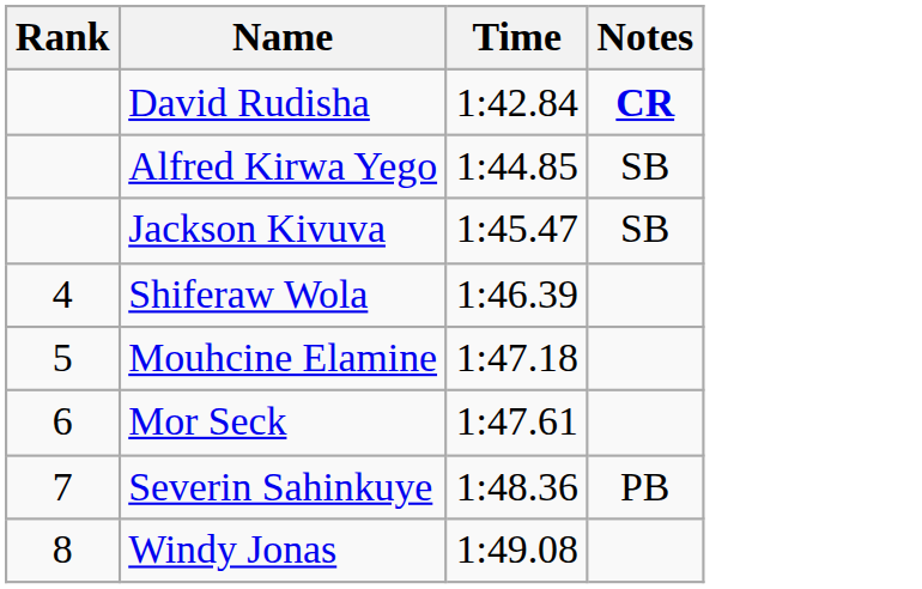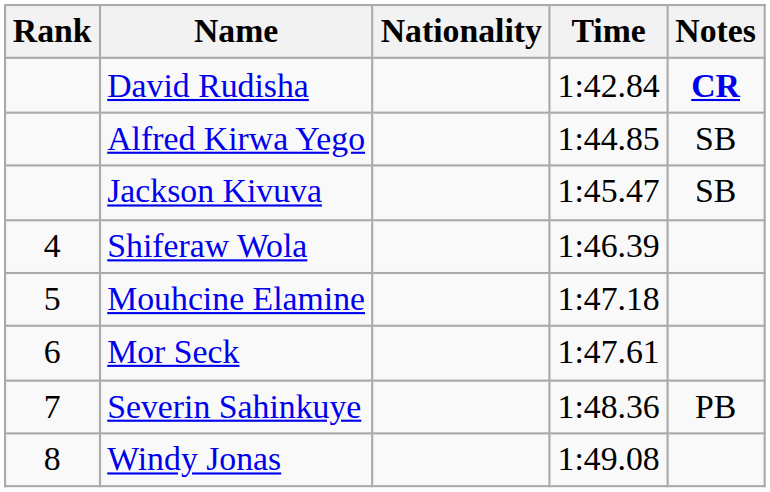 <table class="wikitable sortable" style="text-align:center">
 <tr>
 <th>Rank</th>
 <th>Name</th>
+<th>Nationality</th>
 <th>Time</th>
 <th>Notes</th>
 </tr>
 <tr>
 <td></td>
 <td align=left><a href='#'>David Rudisha</a></td>
+<td align=left></td>
 <td>1:42.84</td>
 <td><strong><a href='#'>CR</a></strong></td>
 </tr>
 <tr>
 <td></td>
 <td align=left><a href='#'>Alfred Kirwa Yego</a></td>
+<td align=left></td>
 <td>1:44.85</td>
 <td>SB</td>
 </tr>
 <tr>
 <td></td>
 <td align=left><a href='#'>Jackson Kivuva</a></td>
+<td align=left></td>
 <td>1:45.47</td>
 <td>SB</td>
 </tr>
 <tr>
 <td>4</td>
 <td align=left><a href='#'>Shiferaw Wola</a></td>
+<td align=left></td>
 <td>1:46.39</td>
 <td></td>
 </tr>
 <tr>
 <td>5</td>
 <td align=left><a href='#'>Mouhcine Elamine</a></td>
+<td align=left></td>
 <td>1:47.18</td>
 <td></td>
 </tr>
 <tr>
 <td>6</td>
 <td align=left><a href='#'>Mor Seck</a></td>
+<td align=left></td>
 <td>1:47.61</td>
 <td></td>
 </tr>
 <tr>
 <td>7</td>
 <td align=left><a href='#'>Severin Sahinkuye</a></td>
+<td align=left></td>
 <td>1:48.36</td>
 <td>PB</td>
 </tr>
 <tr>
 <td>8</td>
 <td align=left><a href='#'>Windy Jonas</a></td>
+<td align=left></td>
 <td>1:49.08</td>
 <td></td>
 </tr>
 </table>
